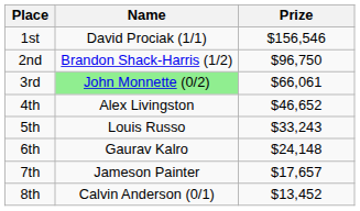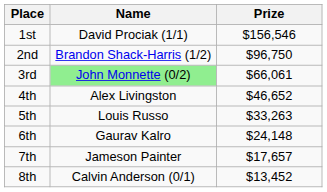 <table class="wikitable">
 <tr>
 <th width="50">Place</th>
 <th width="200">Name</th>
 <th width="125">Prize</th>
 </tr>
 <tr>
 <td align = "center">1st</td>
 <td align = "center">David Prociak (1/1)</td>
 <td align = "center">$156,546</td>
 </tr>
 <tr>
 <td align = "center">2nd</td>
 <td align = "center"><a href='#'>Brandon Shack-Harris</a> (1/2)</td>
 <td align = "center">$96,750</td>
 </tr>
 <tr>
 <td align = "center">3rd</td>
 <td align = "center" style="background: lightgreen;"><a href='#'>John Monnette</a> (0/2)</td>
 <td align = "center">$66,061</td>
 </tr>
 <tr>
 <td align = "center">4th</td>
 <td align = "center">Alex Livingston</td>
 <td align = "center">$46,652</td>
 </tr>
 <tr>
 <td align = "center">5th</td>
 <td align = "center">Louis Russo</td>
-<td align = "center">$33,243</td>
+<td align = "center">$33,263</td>
 </tr>
 <tr>
 <td align = "center">6th</td>
 <td align = "center">Gaurav Kalro</td>
 <td align = "center">$24,148</td>
 </tr>
 <tr>
 <td align = "center">7th</td>
 <td align = "center">Jameson Painter</td>
 <td align = "center">$17,657</td>
 </tr>
 <tr>
 <td align = "center">8th</td>
 <td align = "center">Calvin Anderson (0/1)</td>
 <td align = "center">$13,452</td>
 </tr>
 </table>
